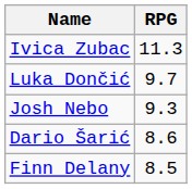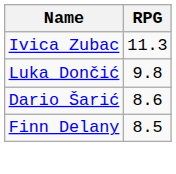 <table class=wikitable>
 <tr>
 <th>Name</th>
 <th>RPG</th>
 </tr>
 <tr>
 <td> <a href='#'>Ivica Zubac</a></td>
 <td align=center>11.3</td>
 </tr>
 <tr>
 <td> <a href='#'>Luka Dončić</a></td>
-<td align=center>9.7</td>
-</tr>
-<tr>
-<td> <a href='#'>Josh Nebo</a></td>
-<td align=center>9.3</td>
+<td align=center>9.8</td>
 </tr>
 <tr>
 <td> <a href='#'>Dario Šarić</a></td>
 <td align=center>8.6</td>
 </tr>
 <tr>
 <td> <a href='#'>Finn Delany</a></td>
 <td align=center>8.5</td>
 </tr>
 </table>
